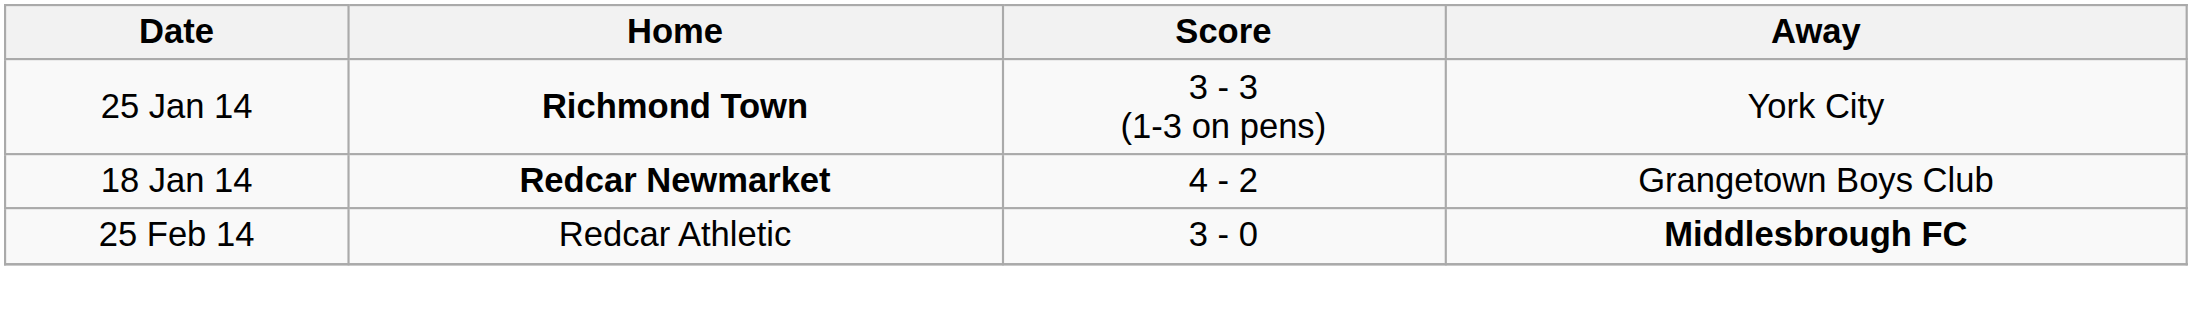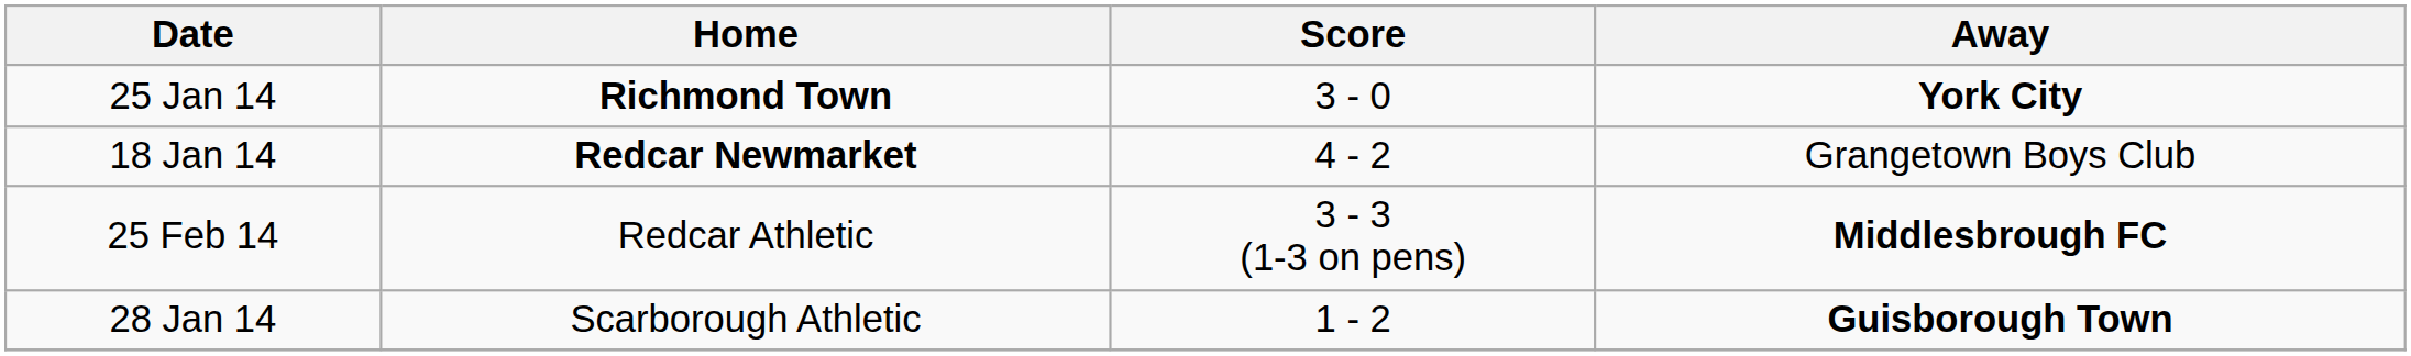 <table class="wikitable " style="text-align:center; width:80%;">
 <tr>
 <th>Date</th>
 <th>Home</th>
 <th>Score</th>
 <th>Away</th>
 </tr>
 <tr>
 <td>25 Jan 14</td>
 <td><strong>Richmond Town</strong></td>
-<td>3 - 3<br>(1-3 on pens)</td>
-<td>York City</td>
+<td>3 - 0</td>
+<td><strong>York City</strong></td>
 </tr>
 <tr>
 <td>18 Jan 14</td>
 <td><strong>Redcar Newmarket</strong></td>
 <td>4 - 2</td>
 <td>Grangetown Boys Club</td>
 </tr>
 <tr>
 <td>25 Feb 14</td>
 <td>Redcar Athletic</td>
-<td>3 - 0</td>
+<td>3 - 3<br>(1-3 on pens)</td>
 <td><strong>Middlesbrough FC</strong></td>
+</tr>
+<tr>
+<td>28 Jan 14</td>
+<td>Scarborough Athletic</td>
+<td>1 - 2</td>
+<td><strong>Guisborough Town</strong></td>
 </tr>
 <tr>
 </tr>
 </table>
